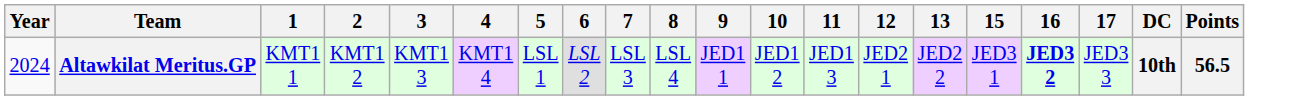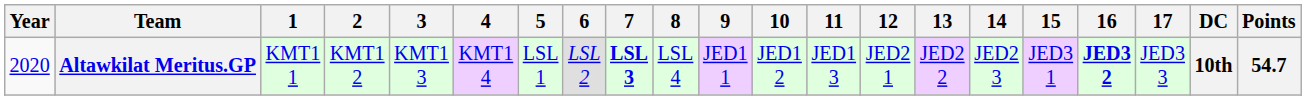 <table class="wikitable" style="text-align:center; font-size:85%">
 <tr>
 <th>Year</th>
 <th>Team</th>
 <th>1</th>
 <th>2</th>
 <th>3</th>
 <th>4</th>
 <th>5</th>
 <th>6</th>
 <th>7</th>
 <th>8</th>
 <th>9</th>
 <th>10</th>
 <th>11</th>
 <th>12</th>
 <th>13</th>
+<th>14</th>
 <th>15</th>
 <th>16</th>
 <th>17</th>
 <th>DC</th>
 <th>Points</th>
 </tr>
 <tr>
-<td><a href='#'>2024</a></td>
+<td><a href='#'>2020</a></td>
 <th nowrap><a href='#'>Altawkilat Meritus.GP</a></th>
 <td style="background:#DFFFDF"><a href='#'>KMT1<br>1</a><br></td>
 <td style="background:#DFFFDF"><a href='#'>KMT1<br>2</a><br></td>
 <td style="background:#DFFFDF"><a href='#'>KMT1<br>3</a><br></td>
 <td style="background:#EFCFFF"><a href='#'>KMT1<br>4</a><br></td>
 <td style="background:#DFFFDF"><a href='#'>LSL<br>1</a><br></td>
 <td style="background:#DFDFDF"><em><a href='#'>LSL<br>2</a></em><br></td>
-<td style="background:#DFFFDF"><a href='#'>LSL<br>3</a><br></td>
+<td style="background:#DFFFDF"><strong><a href='#'>LSL<br>3</a><br></strong></td>
 <td style="background:#DFFFDF"><a href='#'>LSL<br>4</a><br></td>
 <td style="background:#EFCFFF"><a href='#'>JED1<br>1</a><br></td>
 <td style="background:#DFFFDF"><a href='#'>JED1<br>2</a><br></td>
 <td style="background:#DFFFDF"><a href='#'>JED1<br>3</a><br></td>
 <td style="background:#DFFFDF"><a href='#'>JED2<br>1</a><br></td>
 <td style="background:#EFCFFF"><a href='#'>JED2<br>2</a><br></td>
+<td style="background:#DFFFDF"><a href='#'>JED2<br>3</a><br></td>
 <td style="background:#EFCFFF"><a href='#'>JED3<br>1</a><br></td>
 <td style="background:#DFFFDF"><strong><a href='#'>JED3<br>2</a><br></strong></td>
 <td style="background:#DFFFDF"><a href='#'>JED3<br>3</a><br></td>
 <th>10th</th>
-<th>56.5</th>
+<th>54.7</th>
 </tr>
 </table>
